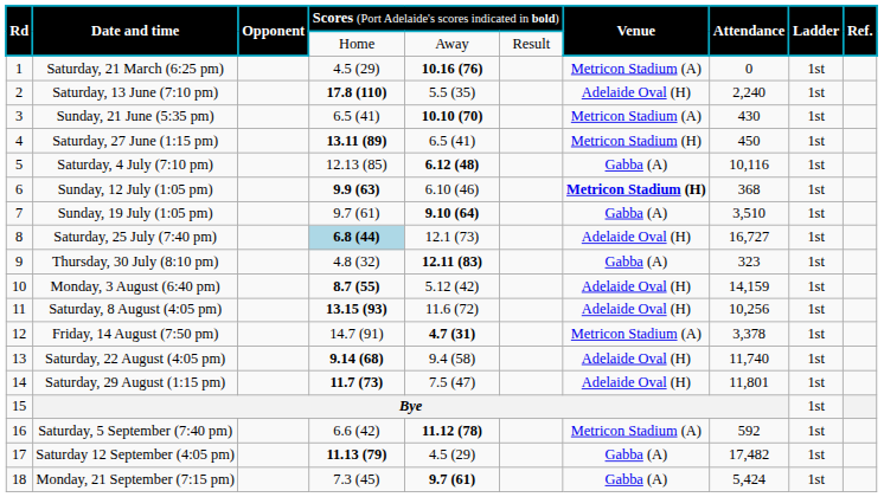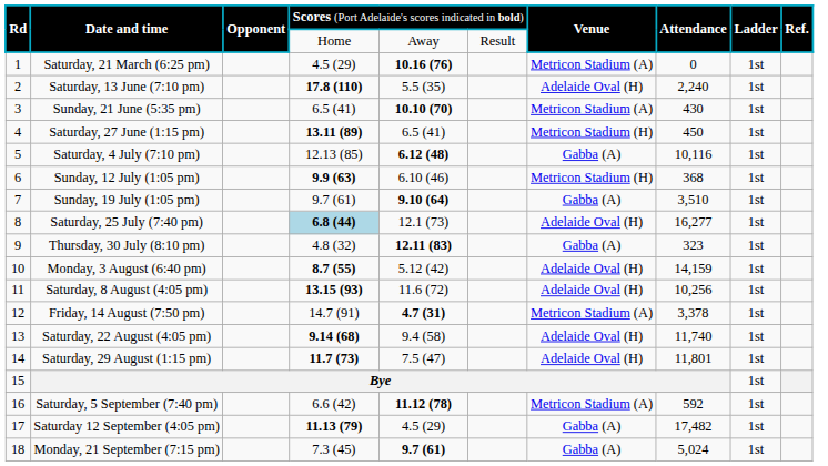 <table class="wikitable" style="font-size:90%; text-align:center;">
 <tr>
 <td style="background:black; color:white; border: solid #06AAC5 2px" rowspan=2><strong>Rd</strong></td>
 <td style="background:black; color:white; border: solid #06AAC5 2px" rowspan=2><strong>Date and time</strong></td>
 <td style="background:black; color:white; border: solid #06AAC5 2px" rowspan=2><strong>Opponent</strong></td>
 <td style="background:black; color:white; border: solid #06AAC5 2px" colspan=3><strong>Scores</strong> <small>(Port Adelaide's scores indicated in <strong>bold</strong>)</small></td>
 <td style="background:black; color:white; border: solid #06AAC5 2px" rowspan=2><strong>Venue</strong></td>
 <td style="background:black; color:white; border: solid #06AAC5 2px" rowspan=2><strong>Attendance</strong></td>
 <td style="background:black; color:white; border: solid #06AAC5 2px" rowspan=2><strong>Ladder</strong></td>
 <td style="background:black; color:white; border: solid #06AAC5 2px" rowspan=2><strong>Ref.</strong></td>
 </tr>
 <tr>
 <td>Home</td>
 <td>Away</td>
 <td>Result</td>
 </tr>
 <tr>
 <td>1</td>
 <td>Saturday, 21 March (6:25 pm)</td>
 <td></td>
 <td>4.5 (29)</td>
 <td><strong>10.16 (76)</strong></td>
 <td></td>
 <td><a href='#'>Metricon Stadium</a> (A)</td>
 <td>0</td>
 <td>1st</td>
 <td></td>
 </tr>
 <tr>
 <td>2</td>
 <td>Saturday, 13 June (7:10 pm)</td>
 <td></td>
 <td><strong>17.8 (110)</strong></td>
 <td>5.5 (35)</td>
 <td></td>
 <td><a href='#'>Adelaide Oval</a> (H)</td>
 <td>2,240</td>
 <td>1st</td>
 <td></td>
 </tr>
 <tr>
 <td>3</td>
 <td>Sunday, 21 June (5:35 pm)</td>
 <td></td>
 <td>6.5 (41)</td>
 <td><strong>10.10 (70)</strong></td>
 <td></td>
 <td><a href='#'>Metricon Stadium</a> (A)</td>
 <td>430</td>
 <td>1st</td>
 <td></td>
 </tr>
 <tr>
 <td>4</td>
 <td>Saturday, 27 June (1:15 pm)</td>
 <td></td>
 <td><strong>13.11 (89)</strong></td>
 <td>6.5 (41)</td>
 <td></td>
 <td><a href='#'>Metricon Stadium</a> (H)</td>
 <td>450</td>
 <td>1st</td>
 <td></td>
 </tr>
 <tr>
 <td>5</td>
 <td>Saturday, 4 July (7:10 pm)</td>
 <td></td>
 <td>12.13 (85)</td>
 <td><strong>6.12 (48)</strong></td>
 <td></td>
 <td><a href='#'>Gabba</a> (A)</td>
 <td>10,116</td>
 <td>1st</td>
 <td></td>
 </tr>
 <tr>
 <td>6</td>
 <td>Sunday, 12 July (1:05 pm)</td>
 <td></td>
 <td><strong>9.9 (63)</strong></td>
 <td>6.10 (46)</td>
 <td></td>
-<td><strong><a href='#'>Metricon Stadium</a> (H)</strong></td>
+<td><a href='#'>Metricon Stadium</a> (H)</td>
 <td>368</td>
 <td>1st</td>
 <td></td>
 </tr>
 <tr>
 <td>7</td>
 <td>Sunday, 19 July (1:05 pm)</td>
 <td></td>
 <td>9.7 (61)</td>
 <td><strong>9.10 (64)</strong></td>
 <td></td>
 <td><a href='#'>Gabba</a> (A)</td>
 <td>3,510</td>
 <td>1st</td>
 <td></td>
 </tr>
 <tr>
 <td>8</td>
 <td>Saturday, 25 July (7:40 pm)</td>
 <td></td>
 <td style="background: lightblue;"><strong>6.8 (44)</strong></td>
 <td>12.1 (73)</td>
 <td></td>
 <td><a href='#'>Adelaide Oval</a> (H)</td>
-<td>16,727</td>
+<td>16,277</td>
 <td>1st</td>
 <td></td>
 </tr>
 <tr>
 <td>9</td>
 <td>Thursday, 30 July (8:10 pm)</td>
 <td></td>
 <td>4.8 (32)</td>
 <td><strong>12.11 (83)</strong></td>
 <td></td>
 <td><a href='#'>Gabba</a> (A)</td>
 <td>323</td>
 <td>1st</td>
 <td></td>
 </tr>
 <tr>
 <td>10</td>
 <td>Monday, 3 August (6:40 pm)</td>
 <td></td>
 <td><strong>8.7 (55)</strong></td>
 <td>5.12 (42)</td>
 <td></td>
 <td><a href='#'>Adelaide Oval</a> (H)</td>
 <td>14,159</td>
 <td>1st</td>
 <td></td>
 </tr>
 <tr>
 <td>11</td>
 <td>Saturday, 8 August (4:05 pm)</td>
 <td></td>
 <td><strong>13.15 (93)</strong></td>
 <td>11.6 (72)</td>
 <td></td>
 <td><a href='#'>Adelaide Oval</a> (H)</td>
 <td>10,256</td>
 <td>1st</td>
 <td></td>
 </tr>
 <tr>
 <td>12</td>
 <td>Friday, 14 August (7:50 pm)</td>
 <td></td>
 <td>14.7 (91)</td>
 <td><strong>4.7 (31)</strong></td>
 <td></td>
 <td><a href='#'>Metricon Stadium</a> (A)</td>
 <td>3,378</td>
 <td>1st</td>
 <td></td>
 </tr>
 <tr>
 <td>13</td>
 <td>Saturday, 22 August (4:05 pm)</td>
 <td></td>
 <td><strong>9.14 (68)</strong></td>
 <td>9.4 (58)</td>
 <td></td>
 <td><a href='#'>Adelaide Oval</a> (H)</td>
 <td>11,740</td>
 <td>1st</td>
 <td></td>
 </tr>
 <tr>
 <td>14</td>
 <td>Saturday, 29 August (1:15 pm)</td>
 <td></td>
 <td><strong>11.7 (73)</strong></td>
 <td>7.5 (47)</td>
 <td></td>
 <td><a href='#'>Adelaide Oval</a> (H)</td>
 <td>11,801</td>
 <td>1st</td>
 <td></td>
 </tr>
 <tr>
 <td>15</td>
 <th colspan=7><span><em>Bye</em></span></th>
 <td>1st</td>
 <th colspan=1><span></span></th>
 </tr>
 <tr>
 <td>16</td>
 <td>Saturday, 5 September (7:40 pm)</td>
 <td></td>
 <td>6.6 (42)</td>
 <td><strong>11.12 (78)</strong></td>
 <td></td>
 <td><a href='#'>Metricon Stadium</a> (A)</td>
 <td>592</td>
 <td>1st</td>
 <td></td>
 </tr>
 <tr>
 <td>17</td>
 <td>Saturday 12 September (4:05 pm)</td>
 <td></td>
 <td><strong>11.13 (79)</strong></td>
 <td>4.5 (29)</td>
 <td></td>
 <td><a href='#'>Gabba</a> (A)</td>
 <td>17,482</td>
 <td>1st</td>
 <td></td>
 </tr>
 <tr>
 <td>18</td>
 <td>Monday, 21 September (7:15 pm)</td>
 <td></td>
 <td>7.3 (45)</td>
 <td><strong>9.7 (61)</strong></td>
 <td></td>
 <td><a href='#'>Gabba</a> (A)</td>
-<td>5,424</td>
+<td>5,024</td>
 <td>1st</td>
 <td></td>
 </tr>
 </table>
